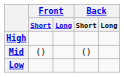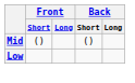 <table class="wikitable" style="text-align:center;">
 <tr>
 <th rowspan="2"></th>
 <th colspan="2"><a href='#'>Front</a></th>
 <th colspan="2"><a href='#'>Back</a></th>
 </tr>
 <tr>
 <th><small><a href='#'>Short</a></small></th>
 <th><small><a href='#'>Long</a></small></th>
 <th><small>Short</small></th>
 <th><small>Long</small></th>
-</tr>
-<tr>
-<th><a href='#'>High</a></th>
-<td></td>
-<td></td>
-<td></td>
-<td></td>
 </tr>
 <tr>
 <th><a href='#'>Mid</a></th>
 <td>()</td>
 <td></td>
 <td>()</td>
 <td></td>
 </tr>
 <tr>
 <th><a href='#'>Low</a></th>
 <td></td>
 <td></td>
 <td></td>
 <td></td>
 </tr>
 </table>
